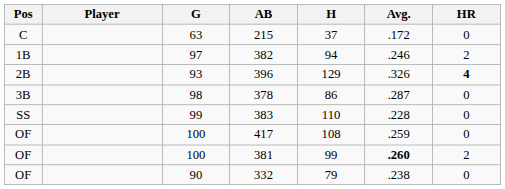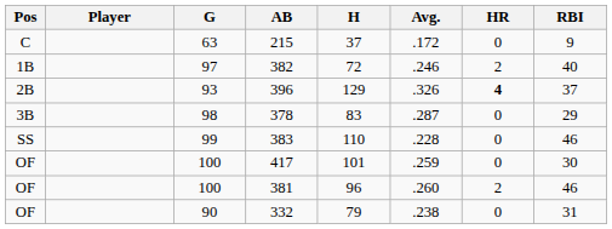 <table class="wikitable sortable">
 <tr>
 <th bgcolor="#DDDDFF" width="5%">Pos</th>
 <th bgcolor="#DDDDFF" width="16%">Player</th>
 <th bgcolor="#DDDDFF" width="9%">G</th>
 <th bgcolor="#DDDDFF" width="9%">AB</th>
 <th bgcolor="#DDDDFF" width="9%">H</th>
 <th bgcolor="#DDDDFF" width="9%">Avg.</th>
 <th bgcolor="#DDDDFF" width="9%">HR</th>
+<th bgcolor="#DDDDFF" width="9%">RBI</th>
 </tr>
 <tr align="center">
 <td>C</td>
 <td></td>
 <td>63</td>
 <td>215</td>
 <td>37</td>
 <td>.172</td>
 <td>0</td>
+<td>9</td>
 </tr>
 <tr align="center">
 <td>1B</td>
 <td></td>
 <td>97</td>
 <td>382</td>
-<td>94</td>
+<td>72</td>
 <td>.246</td>
 <td>2</td>
+<td>40</td>
 </tr>
 <tr align="center">
 <td>2B</td>
 <td></td>
 <td>93</td>
 <td>396</td>
 <td>129</td>
 <td>.326</td>
 <td><strong>4</strong></td>
+<td>37</td>
 </tr>
 <tr align="center">
 <td>3B</td>
 <td></td>
 <td>98</td>
 <td>378</td>
-<td>86</td>
+<td>83</td>
 <td>.287</td>
 <td>0</td>
+<td>29</td>
 </tr>
 <tr align="center">
 <td>SS</td>
 <td></td>
 <td>99</td>
 <td>383</td>
 <td>110</td>
 <td>.228</td>
 <td>0</td>
+<td>46</td>
 </tr>
 <tr align="center">
 <td>OF</td>
 <td></td>
 <td>100</td>
 <td>417</td>
-<td>108</td>
+<td>101</td>
 <td>.259</td>
 <td>0</td>
+<td>30</td>
 </tr>
 <tr align="center">
 <td>OF</td>
 <td></td>
 <td>100</td>
 <td>381</td>
-<td>99</td>
-<td><strong>.260</strong></td>
+<td>96</td>
+<td>.260</td>
 <td>2</td>
+<td>46</td>
 </tr>
 <tr align="center">
 <td>OF</td>
 <td></td>
 <td>90</td>
 <td>332</td>
 <td>79</td>
 <td>.238</td>
 <td>0</td>
+<td>31</td>
 </tr>
 </table>
